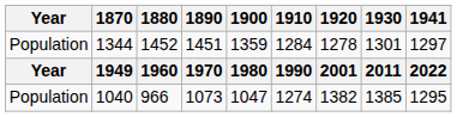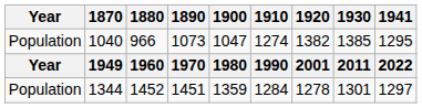 <table class="wikitable">
 <tr>
 <th>Year</th>
 <th>1870</th>
 <th>1880</th>
 <th>1890</th>
 <th>1900</th>
 <th>1910</th>
 <th>1920</th>
 <th>1930</th>
 <th>1941</th>
 </tr>
 <tr>
 <td>Population</td>
-<td>1344</td>
-<td>1452</td>
-<td>1451</td>
-<td>1359</td>
-<td>1284</td>
-<td>1278</td>
-<td>1301</td>
-<td>1297</td>
+<td>1040</td>
+<td>966</td>
+<td>1073</td>
+<td>1047</td>
+<td>1274</td>
+<td>1382</td>
+<td>1385</td>
+<td>1295</td>
 </tr>
 <tr>
 <th>Year</th>
 <th>1949</th>
 <th>1960</th>
 <th>1970</th>
 <th>1980</th>
 <th>1990</th>
 <th>2001</th>
 <th>2011</th>
 <th>2022</th>
 </tr>
 <tr>
 <td>Population</td>
-<td>1040</td>
-<td>966</td>
-<td>1073</td>
-<td>1047</td>
-<td>1274</td>
-<td>1382</td>
-<td>1385</td>
-<td>1295</td>
+<td>1344</td>
+<td>1452</td>
+<td>1451</td>
+<td>1359</td>
+<td>1284</td>
+<td>1278</td>
+<td>1301</td>
+<td>1297</td>
 </tr>
 </table>
